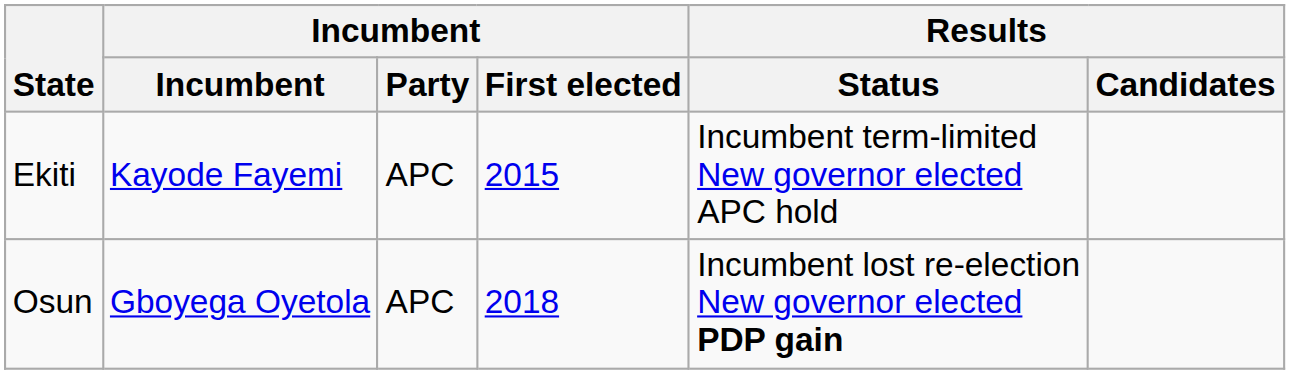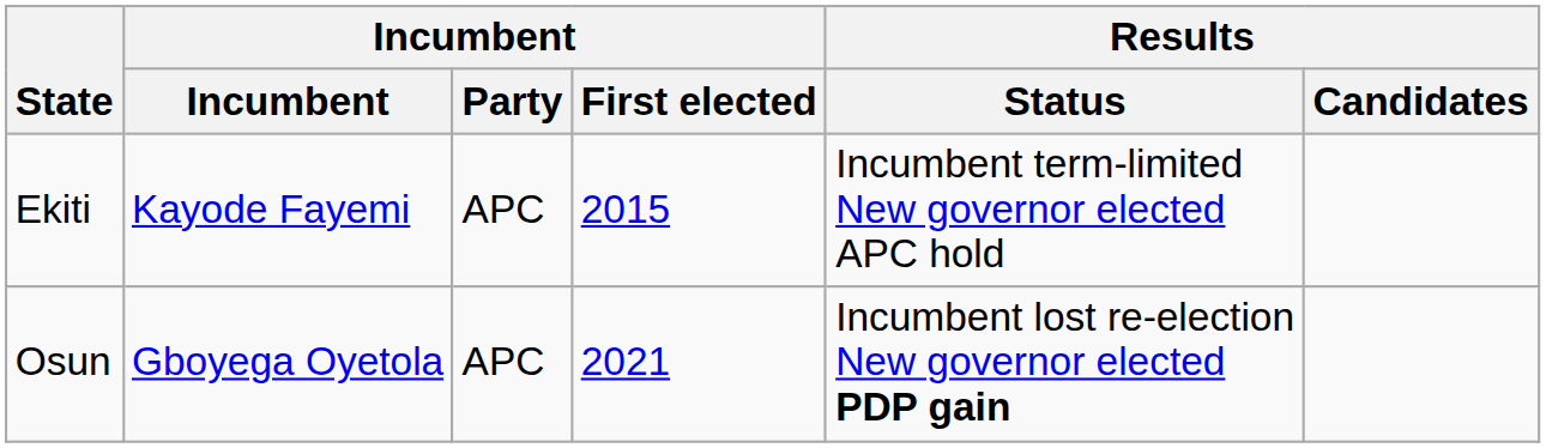 <table class="wikitable sortable">
 <tr valign=bottom>
 <th rowspan=2>State</th>
 <th colspan=3>Incumbent</th>
 <th colspan=2>Results</th>
 </tr>
 <tr valign=bottom>
 <th>Incumbent</th>
 <th>Party</th>
 <th>First elected</th>
 <th>Status</th>
 <th>Candidates</th>
 </tr>
 <tr>
 <td>Ekiti</td>
 <td><a href='#'>Kayode Fayemi</a></td>
 <td>APC</td>
 <td><a href='#'>2015</a></td>
 <td>Incumbent term-limited<br><a href='#'>New governor elected</a><br>APC hold</td>
 <td nowrap></td>
 </tr>
 <tr>
 <td>Osun</td>
 <td><a href='#'>Gboyega Oyetola</a></td>
 <td>APC</td>
-<td><a href='#'>2018</a></td>
+<td><a href='#'>2021</a></td>
 <td>Incumbent lost re-election<br><a href='#'>New governor elected</a><br><strong>PDP gain</strong></td>
 <td nowrap></td>
 </tr>
 </table>
